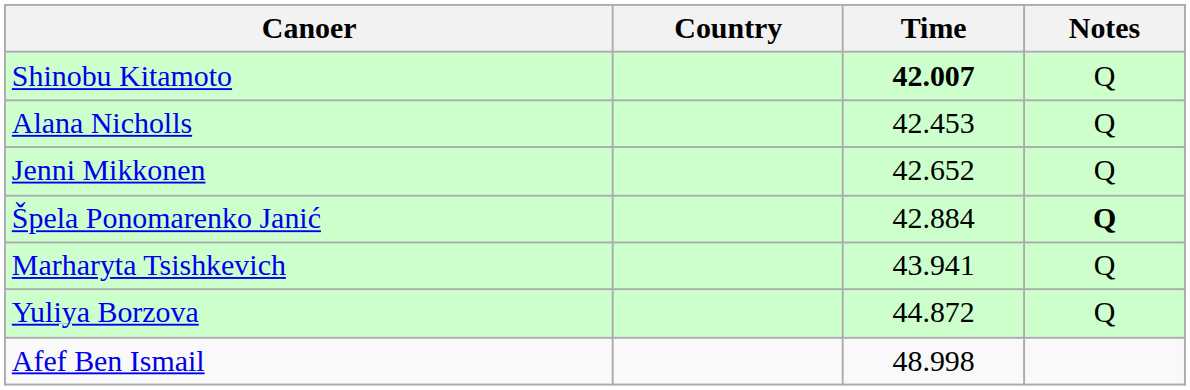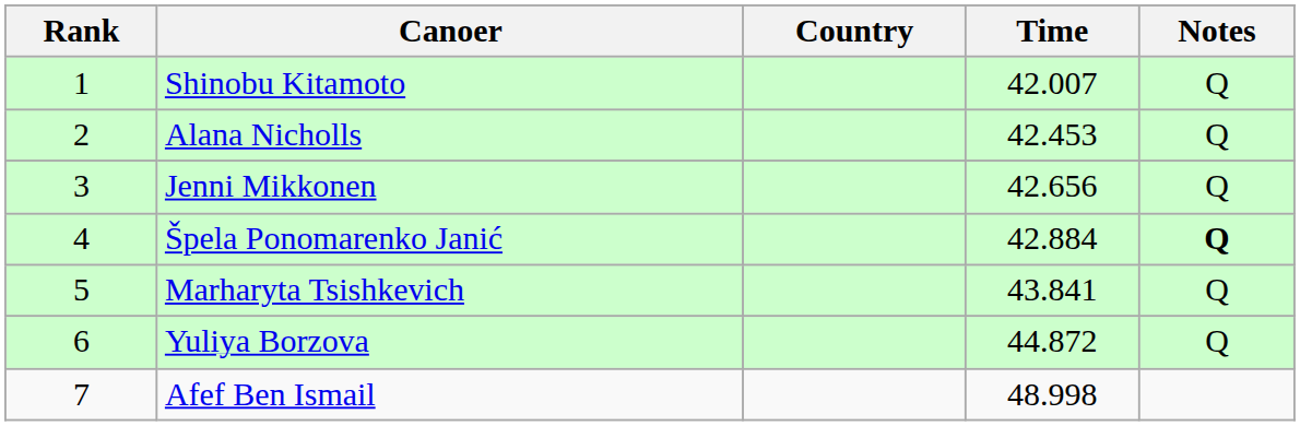 <table class="wikitable sortable" width=50% style="text-align:center;">
 <tr>
+<th>Rank</th>
 <th>Canoer</th>
 <th>Country</th>
 <th>Time</th>
 <th>Notes</th>
 </tr>
 <tr bgcolor=ccffcc>
+<td>1</td>
 <td align="left"><a href='#'>Shinobu Kitamoto</a></td>
 <td align="left"></td>
-<td><strong>42.007</strong></td>
+<td>42.007</td>
 <td>Q</td>
 </tr>
 <tr bgcolor=ccffcc>
+<td>2</td>
 <td align="left"><a href='#'>Alana Nicholls</a></td>
 <td align="left"></td>
 <td>42.453</td>
 <td>Q</td>
 </tr>
 <tr bgcolor=ccffcc>
+<td>3</td>
 <td align="left"><a href='#'>Jenni Mikkonen</a></td>
 <td align="left"></td>
-<td>42.652</td>
+<td>42.656</td>
 <td>Q</td>
 </tr>
 <tr bgcolor=ccffcc>
+<td>4</td>
 <td align="left"><a href='#'>Špela Ponomarenko Janić</a></td>
 <td align="left"></td>
 <td>42.884</td>
 <td><strong>Q</strong></td>
 </tr>
 <tr bgcolor=ccffcc>
+<td>5</td>
 <td align="left"><a href='#'>Marharyta Tsishkevich</a></td>
 <td align="left"></td>
-<td>43.941</td>
+<td>43.841</td>
 <td>Q</td>
 </tr>
 <tr bgcolor=ccffcc>
+<td>6</td>
 <td align="left"><a href='#'>Yuliya Borzova</a></td>
 <td align="left"></td>
 <td>44.872</td>
 <td>Q</td>
 </tr>
 <tr>
+<td>7</td>
 <td align="left"><a href='#'>Afef Ben Ismail</a></td>
 <td align="left"></td>
 <td>48.998</td>
 <td></td>
 </tr>
 </table>
